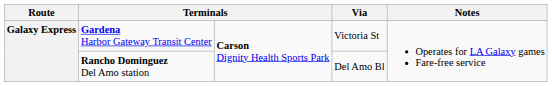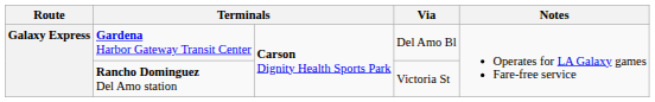 <table class="wikitable">
 <tr>
 <th>Route</th>
 <th colspan="2"><strong>Terminals</strong></th>
 <th>Via</th>
 <th>Notes</th>
 </tr>
 <tr>
 <th rowspan="2" style="vertical-align:top">Galaxy Express<br></th>
 <td><strong><a href='#'>Gardena</a></strong><br><a href='#'>Harbor Gateway Transit Center</a></td>
 <td rowspan="2"><strong>Carson</strong><br><a href='#'>Dignity Health Sports Park</a></td>
-<td>Victoria St</td>
+<td>Del Amo Bl</td>
 <td rowspan="2"><br><ul><li>Operates for <a href='#'>LA Galaxy</a> games</li><li>Fare-free service</li></ul></td>
 </tr>
 <tr>
 <td><strong>Rancho Dominguez</strong><br>Del Amo station</td>
-<td>Del Amo Bl</td>
+<td>Victoria St</td>
 </tr>
 </table>
